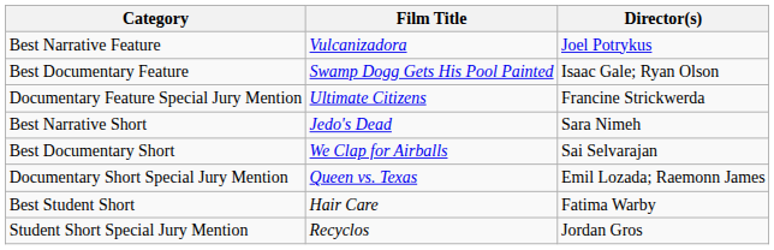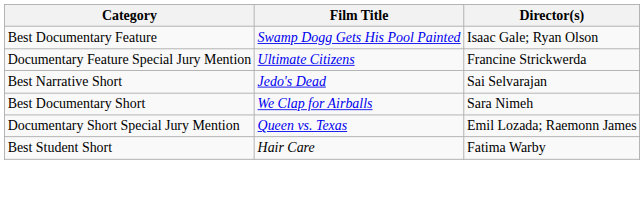 <table class="wikitable">
 <tr>
 <th>Category</th>
 <th>Film Title</th>
 <th>Director(s)</th>
-</tr>
-<tr>
-<td>Best Narrative Feature</td>
-<td><em><a href='#'>Vulcanizadora</a></em></td>
-<td><a href='#'>Joel Potrykus</a></td>
 </tr>
 <tr>
 <td>Best Documentary Feature</td>
 <td><em><a href='#'>Swamp Dogg Gets His Pool Painted</a></em></td>
 <td>Isaac Gale; Ryan Olson</td>
 </tr>
 <tr>
 <td>Documentary Feature Special Jury Mention</td>
 <td><em><a href='#'>Ultimate Citizens</a></em></td>
 <td>Francine Strickwerda</td>
 </tr>
 <tr>
 <td>Best Narrative Short</td>
 <td><em><a href='#'>Jedo's Dead</a></em></td>
-<td>Sara Nimeh</td>
+<td>Sai Selvarajan</td>
 </tr>
 <tr>
 <td>Best Documentary Short</td>
 <td><em><a href='#'>We Clap for Airballs</a></em></td>
-<td>Sai Selvarajan</td>
+<td>Sara Nimeh</td>
 </tr>
 <tr>
 <td>Documentary Short Special Jury Mention</td>
 <td><em><a href='#'>Queen vs. Texas</a></em></td>
 <td>Emil Lozada; Raemonn James</td>
 </tr>
 <tr>
 <td>Best Student Short</td>
 <td><em>Hair Care</em></td>
 <td>Fatima Warby</td>
 </tr>
-<tr>
-<td>Student Short Special Jury Mention</td>
-<td><em>Recyclos</em></td>
-<td>Jordan Gros</td>
-</tr>
 </table>
